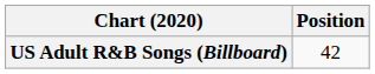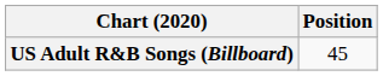 <table class="wikitable plainrowheaders" style="text-align:center">
 <tr>
 <th scope="col">Chart (2020)</th>
 <th scope="col">Position</th>
 </tr>
 <tr>
 <th scope="row">US Adult R&B Songs (<em>Billboard</em>)</th>
-<td>42</td>
+<td>45</td>
 </tr>
 </table>
